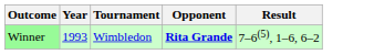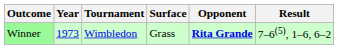 <table class="sortable wikitable" style="font-size:97%;">
 <tr>
 <th>Outcome</th>
 <th>Year</th>
 <th>Tournament</th>
+<th>Surface</th>
 <th>Opponent</th>
 <th>Result</th>
 </tr>
 <tr bgcolor="#CCFFCC">
 <td bgcolor="98FB98">Winner</td>
-<td><a href='#'>1993</a></td>
+<td><a href='#'>1973</a></td>
 <td><a href='#'>Wimbledon</a></td>
+<td>Grass</td>
 <td><strong> <a href='#'>Rita Grande</a></strong></td>
 <td>7–6<sup>(5)</sup>, 1–6, 6–2</td>
 </tr>
 </table>
